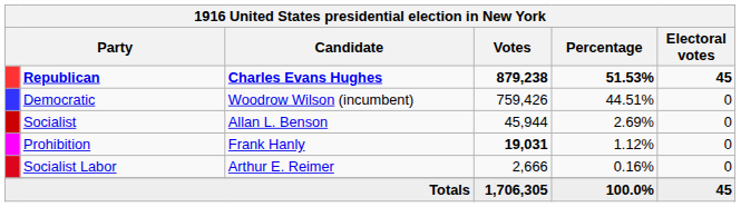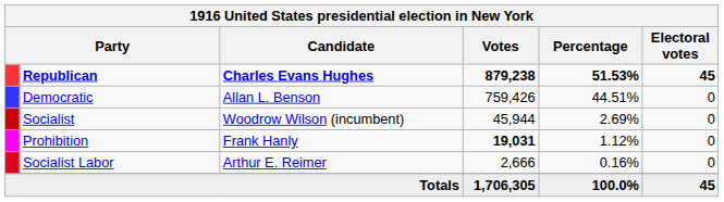 <table class="wikitable" style="font-size: 95%;">
 <tr>
 <th colspan="6">1916 United States presidential election in New York</th>
 </tr>
 <tr>
 <th colspan="2" style="width: 15em">Party</th>
 <th style="width: 17em">Candidate</th>
 <th style="width: 5em">Votes</th>
 <th style="width: 7em">Percentage</th>
 <th style="width: 5em">Electoral votes</th>
 </tr>
 <tr>
 <th style="background-color:#FF3333; width: 3px"></th>
 <td style="width: 130px"><strong><a href='#'>Republican</a></strong></td>
 <td><strong><a href='#'>Charles Evans Hughes</a></strong></td>
 <td align="right"><strong>879,238</strong></td>
 <td align="right"><strong>51.53%</strong></td>
 <td align="right"><strong>45</strong></td>
 </tr>
 <tr>
 <th style="background-color:#3333FF; width: 3px"></th>
 <td style="width: 130px"><a href='#'>Democratic</a></td>
-<td><a href='#'>Woodrow Wilson</a> (incumbent)</td>
+<td><a href='#'>Allan L. Benson</a></td>
 <td align="right">759,426</td>
 <td align="right">44.51%</td>
 <td align="right">0</td>
 </tr>
 <tr>
 <th style="background-color:#CC0000; width: 3px"></th>
 <td style="width: 130px"><a href='#'>Socialist</a></td>
-<td><a href='#'>Allan L. Benson</a></td>
+<td><a href='#'>Woodrow Wilson</a> (incumbent)</td>
 <td align="right">45,944</td>
 <td align="right">2.69%</td>
 <td align="right">0</td>
 </tr>
 <tr>
 <th style="background-color:#FF00FF; width: 3px"></th>
 <td style="width: 130px"><a href='#'>Prohibition</a></td>
 <td><a href='#'>Frank Hanly</a></td>
 <td align="right"><strong>19,031</strong></td>
 <td align="right">1.12%</td>
 <td align="right">0</td>
 </tr>
 <tr>
 <th style="background-color:#DD051D; width: 3px"></th>
 <td style="width: 130px"><a href='#'>Socialist Labor</a></td>
 <td><a href='#'>Arthur E. Reimer</a></td>
 <td align="right">2,666</td>
 <td align="right">0.16%</td>
 <td align="right">0</td>
 </tr>
 <tr>
 </tr>
 <tr bgcolor="#EEEEEE">
 <td colspan="3" align="right"><strong>Totals</strong></td>
 <td align="right"><strong>1,706,305</strong></td>
 <td align="right"><strong>100.0%</strong></td>
 <td align="right"><strong>45</strong></td>
 </tr>
 </table>
